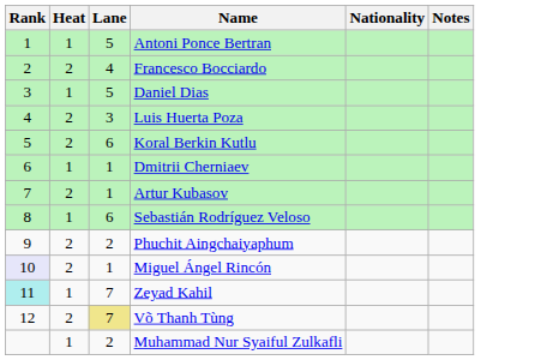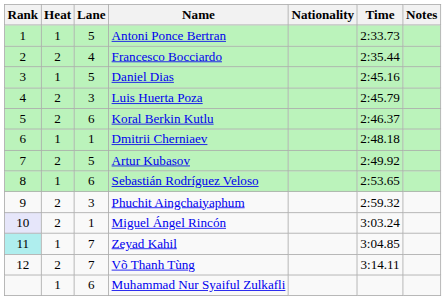 <table class="wikitable sortable" style="text-align:center">
 <tr>
 <th>Rank</th>
 <th>Heat</th>
 <th>Lane</th>
 <th>Name</th>
 <th>Nationality</th>
+<th>Time</th>
 <th>Notes</th>
 </tr>
 <tr bgcolor=bbf3bb>
 <td>1</td>
 <td>1</td>
 <td>5</td>
 <td align=left><a href='#'>Antoni Ponce Bertran</a></td>
 <td align=left></td>
+<td>2:33.73</td>
 <td></td>
 </tr>
 <tr bgcolor=bbf3bb>
 <td>2</td>
 <td>2</td>
 <td>4</td>
 <td align=left><a href='#'>Francesco Bocciardo</a></td>
 <td align=left></td>
+<td>2:35.44</td>
 <td></td>
 </tr>
 <tr bgcolor=bbf3bb>
 <td>3</td>
 <td>1</td>
 <td>5</td>
 <td align=left><a href='#'>Daniel Dias</a></td>
 <td align=left></td>
+<td>2:45.16</td>
 <td></td>
 </tr>
 <tr bgcolor=bbf3bb>
 <td>4</td>
 <td>2</td>
 <td>3</td>
 <td align=left><a href='#'>Luis Huerta Poza</a></td>
 <td align=left></td>
+<td>2:45.79</td>
 <td></td>
 </tr>
 <tr bgcolor=bbf3bb>
 <td>5</td>
 <td>2</td>
 <td>6</td>
 <td align=left><a href='#'>Koral Berkin Kutlu</a></td>
 <td align=left></td>
+<td>2:46.37</td>
 <td></td>
 </tr>
 <tr bgcolor=bbf3bb>
 <td>6</td>
 <td>1</td>
 <td>1</td>
 <td align=left><a href='#'>Dmitrii Cherniaev</a></td>
 <td align=left></td>
+<td>2:48.18</td>
 <td></td>
 </tr>
 <tr bgcolor=bbf3bb>
 <td>7</td>
 <td>2</td>
-<td>1</td>
+<td>5</td>
 <td align=left><a href='#'>Artur Kubasov</a></td>
 <td align=left></td>
+<td>2:49.92</td>
 <td></td>
 </tr>
 <tr bgcolor=bbf3bb>
 <td>8</td>
 <td>1</td>
 <td>6</td>
 <td align=left><a href='#'>Sebastián Rodríguez Veloso</a></td>
 <td align=left></td>
+<td>2:53.65</td>
 <td></td>
 </tr>
 <tr>
 <td>9</td>
 <td>2</td>
-<td>2</td>
+<td>3</td>
 <td align=left><a href='#'>Phuchit Aingchaiyaphum</a></td>
 <td align=left></td>
+<td>2:59.32</td>
 <td></td>
 </tr>
 <tr>
 <td style="background: lavender;">10</td>
 <td>2</td>
 <td>1</td>
 <td align=left><a href='#'>Miguel Ángel Rincón</a></td>
 <td align=left></td>
+<td>3:03.24</td>
 <td></td>
 </tr>
 <tr>
 <td style="background: paleturquoise;">11</td>
 <td>1</td>
 <td>7</td>
 <td align=left><a href='#'>Zeyad Kahil</a></td>
 <td align=left></td>
+<td>3:04.85</td>
 <td></td>
 </tr>
 <tr>
 <td>12</td>
 <td>2</td>
-<td style="background: khaki;">7</td>
+<td>7</td>
 <td align=left><a href='#'>Võ Thanh Tùng</a></td>
 <td align=left></td>
+<td>3:14.11</td>
 <td></td>
 </tr>
 <tr>
 <td></td>
 <td>1</td>
-<td>2</td>
+<td>6</td>
 <td align=left><a href='#'>Muhammad Nur Syaiful Zulkafli</a></td>
 <td align=left></td>
 <td></td>
+<td></td>
 </tr>
 </table>
